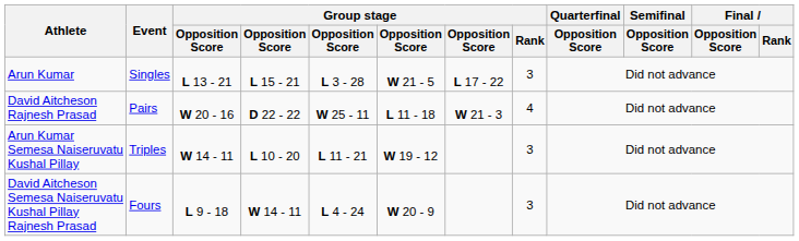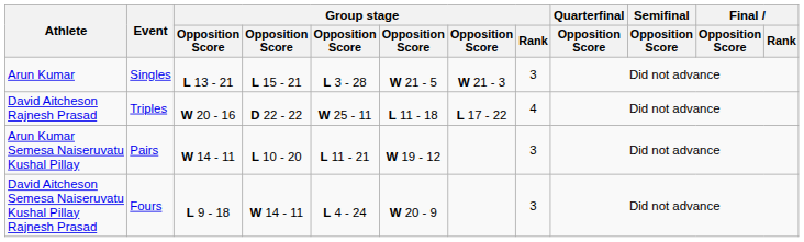 <table class="wikitable" style="font-size:88%">
 <tr>
 <th rowspan=2>Athlete</th>
 <th rowspan=2>Event</th>
 <th colspan=6>Group stage</th>
 <th>Quarterfinal</th>
 <th>Semifinal</th>
 <th colspan=2>Final / </th>
 </tr>
 <tr style="font-size:95%">
 <th>Opposition<br>Score</th>
 <th>Opposition<br>Score</th>
 <th>Opposition<br>Score</th>
 <th>Opposition<br>Score</th>
 <th>Opposition<br>Score</th>
 <th>Rank</th>
 <th>Opposition<br>Score</th>
 <th>Opposition<br>Score</th>
 <th>Opposition<br>Score</th>
 <th>Rank</th>
 </tr>
 <tr align=center>
 <td align=left><a href='#'>Arun Kumar</a></td>
 <td align=left><a href='#'>Singles</a></td>
 <td><br><strong>L</strong> 13 - 21</td>
 <td><br><strong>L</strong> 15 - 21</td>
 <td><br><strong>L</strong> 3 - 28</td>
 <td><br><strong>W</strong> 21 - 5</td>
-<td><br><strong>L</strong> 17 - 22</td>
+<td><br><strong>W</strong> 21 - 3</td>
 <td>3</td>
 <td colspan=4>Did not advance</td>
 </tr>
 <tr align=center>
 <td align=left><a href='#'>David Aitcheson</a><br><a href='#'>Rajnesh Prasad</a></td>
-<td align=left><a href='#'>Pairs</a></td>
+<td align=left><a href='#'>Triples</a></td>
 <td><br><strong>W</strong> 20 - 16</td>
 <td><br><strong>D</strong> 22 - 22</td>
 <td><br><strong>W</strong> 25 - 11</td>
 <td><br><strong>L</strong> 11 - 18</td>
-<td><br><strong>W</strong> 21 - 3</td>
+<td><br><strong>L</strong> 17 - 22</td>
 <td>4</td>
 <td colspan=4>Did not advance</td>
 </tr>
 <tr align=center>
 <td align=left><a href='#'>Arun Kumar</a><br><a href='#'>Semesa Naiseruvatu</a><br><a href='#'>Kushal Pillay</a></td>
-<td align=left><a href='#'>Triples</a></td>
+<td align=left><a href='#'>Pairs</a></td>
 <td><br><strong>W</strong> 14 - 11</td>
 <td><br><strong>L</strong> 10 - 20</td>
 <td><br><strong>L</strong> 11 - 21</td>
 <td><br><strong>W</strong> 19 - 12</td>
 <td></td>
 <td>3</td>
 <td colspan=4>Did not advance</td>
 </tr>
 <tr align=center>
 <td align=left><a href='#'>David Aitcheson</a><br><a href='#'>Semesa Naiseruvatu</a><br><a href='#'>Kushal Pillay</a><br><a href='#'>Rajnesh Prasad</a></td>
 <td align=left><a href='#'>Fours</a></td>
 <td><br><strong>L</strong> 9 - 18</td>
 <td><br><strong>W</strong> 14 - 11</td>
 <td><br><strong>L</strong> 4 - 24</td>
 <td><br><strong>W</strong> 20 - 9</td>
 <td></td>
 <td>3</td>
 <td colspan=4>Did not advance</td>
 </tr>
 </table>
